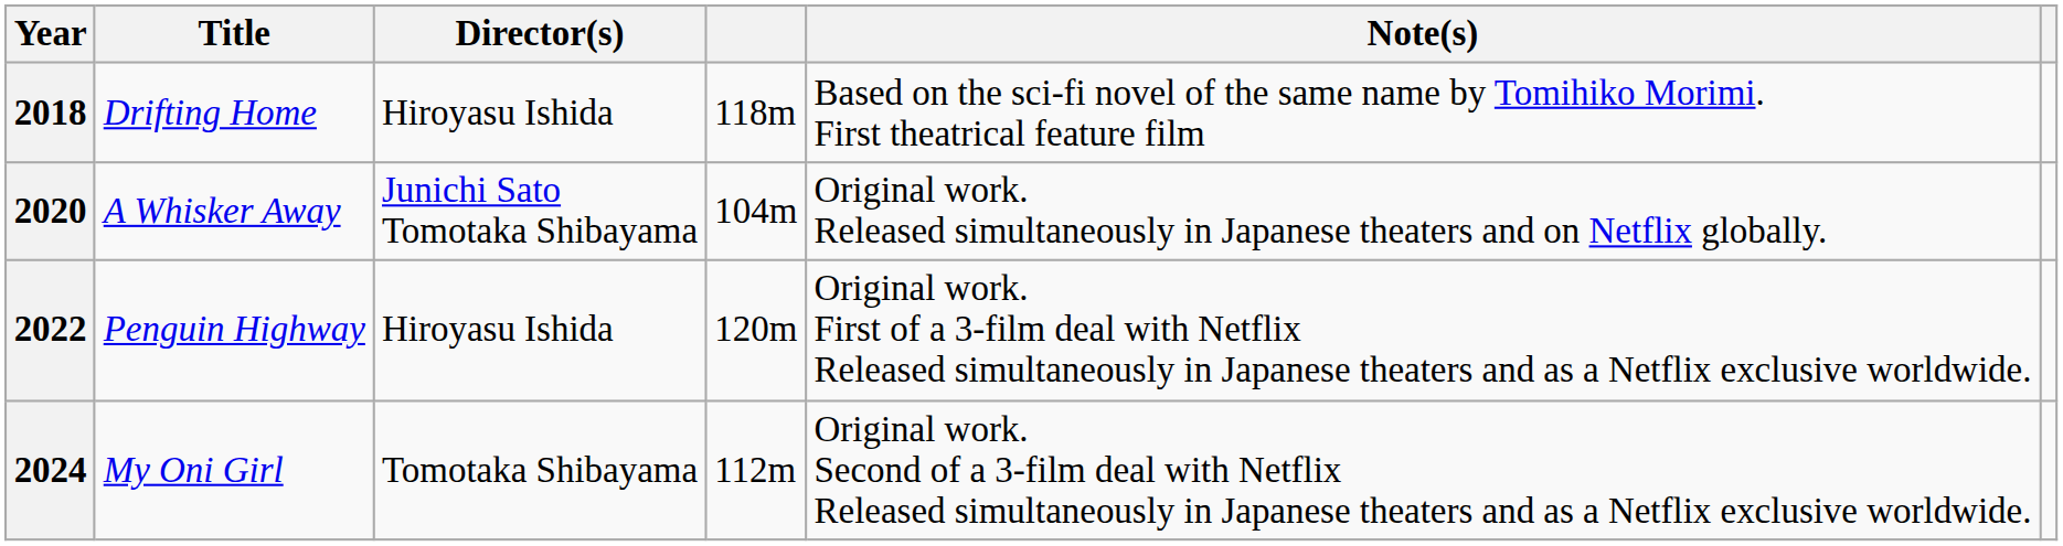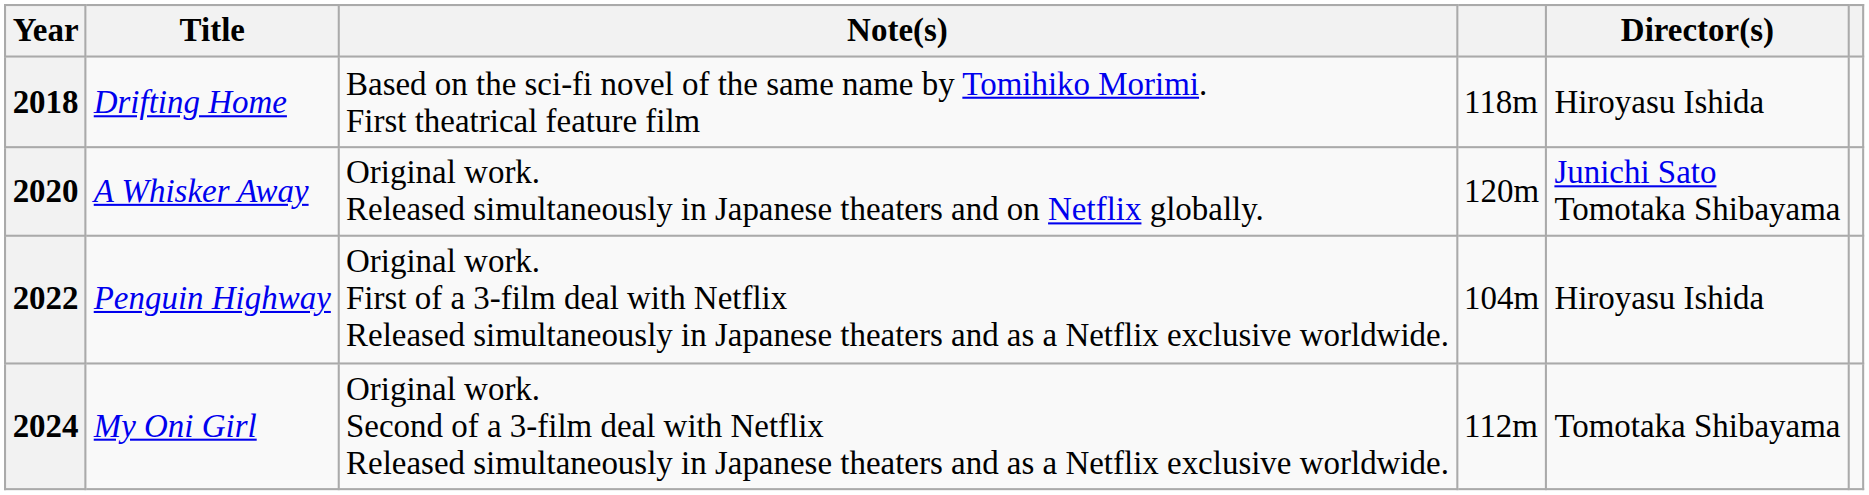 <table class="wikitable sortable plainrowheaders">
 <tr>
 <th scope="col" class="unsortable" width=10>Year</th>
 <th scope="col">Title</th>
+<th scope="col" class="unsortable">Note(s)</th>
+<th scope="col"></th>
 <th scope="col">Director(s)</th>
-<th scope="col"></th>
-<th scope="col" class="unsortable">Note(s)</th>
 <th scope="col" class="unsortable"></th>
 </tr>
 <tr>
 <th scope="row">2018</th>
 <td><em><a href='#'>Drifting Home</a></em></td>
+<td style="text-align: left">Based on the sci-fi novel of the same name by <a href='#'>Tomihiko Morimi</a>.<br>First theatrical feature film</td>
+<td>118m</td>
 <td>Hiroyasu Ishida</td>
-<td>118m</td>
-<td style="text-align: left">Based on the sci-fi novel of the same name by <a href='#'>Tomihiko Morimi</a>.<br>First theatrical feature film</td>
 <td></td>
 </tr>
 <tr>
 <th scope="row">2020</th>
 <td><em><a href='#'>A Whisker Away</a></em></td>
+<td style="text-align: left">Original work.<br>Released simultaneously in Japanese theaters and on <a href='#'>Netflix</a> globally.</td>
+<td>120m</td>
 <td><a href='#'>Junichi Sato</a><br>Tomotaka Shibayama</td>
-<td>104m</td>
-<td style="text-align: left">Original work.<br>Released simultaneously in Japanese theaters and on <a href='#'>Netflix</a> globally.</td>
 <td></td>
 </tr>
 <tr>
 <th scope="row">2022</th>
 <td><em><a href='#'>Penguin Highway</a></em></td>
+<td style="text-align: left">Original work.<br>First of a 3-film deal with Netflix<br>Released simultaneously in Japanese theaters and as a Netflix exclusive worldwide.</td>
+<td>104m</td>
 <td>Hiroyasu Ishida</td>
-<td>120m</td>
-<td style="text-align: left">Original work.<br>First of a 3-film deal with Netflix<br>Released simultaneously in Japanese theaters and as a Netflix exclusive worldwide.</td>
 <td></td>
 </tr>
 <tr>
 <th scope="row">2024</th>
 <td><em><a href='#'>My Oni Girl</a></em></td>
+<td style="text-align: left">Original work.<br>Second of a 3-film deal with Netflix<br>Released simultaneously in Japanese theaters and as a Netflix exclusive worldwide.</td>
+<td>112m</td>
 <td>Tomotaka Shibayama</td>
-<td>112m</td>
-<td style="text-align: left">Original work.<br>Second of a 3-film deal with Netflix<br>Released simultaneously in Japanese theaters and as a Netflix exclusive worldwide.</td>
 <td></td>
 </tr>
 </table>
